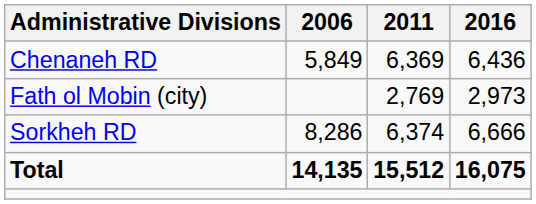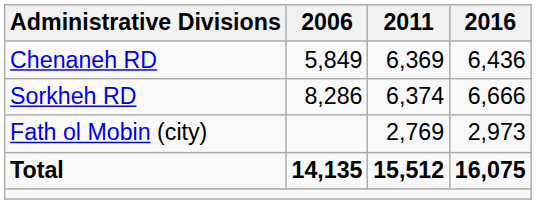 <table class="wikitable">
 <tr>
 <th>Administrative Divisions</th>
 <th>2006</th>
 <th>2011</th>
 <th>2016</th>
 </tr>
 <tr>
 <td><a href='#'>Chenaneh RD</a></td>
 <td style="text-align: right;">5,849</td>
 <td style="text-align: right;">6,369</td>
 <td style="text-align: right;">6,436</td>
 </tr>
 <tr>
+<td><a href='#'>Sorkheh RD</a></td>
+<td style="text-align: right;">8,286</td>
+<td style="text-align: right;">6,374</td>
+<td style="text-align: right;">6,666</td>
+</tr>
+<tr>
 <td><a href='#'>Fath ol Mobin</a> (city)</td>
 <td style="text-align: right;"></td>
 <td style="text-align: right;">2,769</td>
 <td style="text-align: right;">2,973</td>
-</tr>
-<tr>
-<td><a href='#'>Sorkheh RD</a></td>
-<td style="text-align: right;">8,286</td>
-<td style="text-align: right;">6,374</td>
-<td style="text-align: right;">6,666</td>
 </tr>
 <tr>
 <td><strong>Total</strong></td>
 <td style="text-align: right;"><strong>14,135</strong></td>
 <td style="text-align: right;"><strong>15,512</strong></td>
 <td style="text-align: right;"><strong>16,075</strong></td>
 </tr>
 <tr>
 <td colspan=4></td>
 </tr>
 </table>
